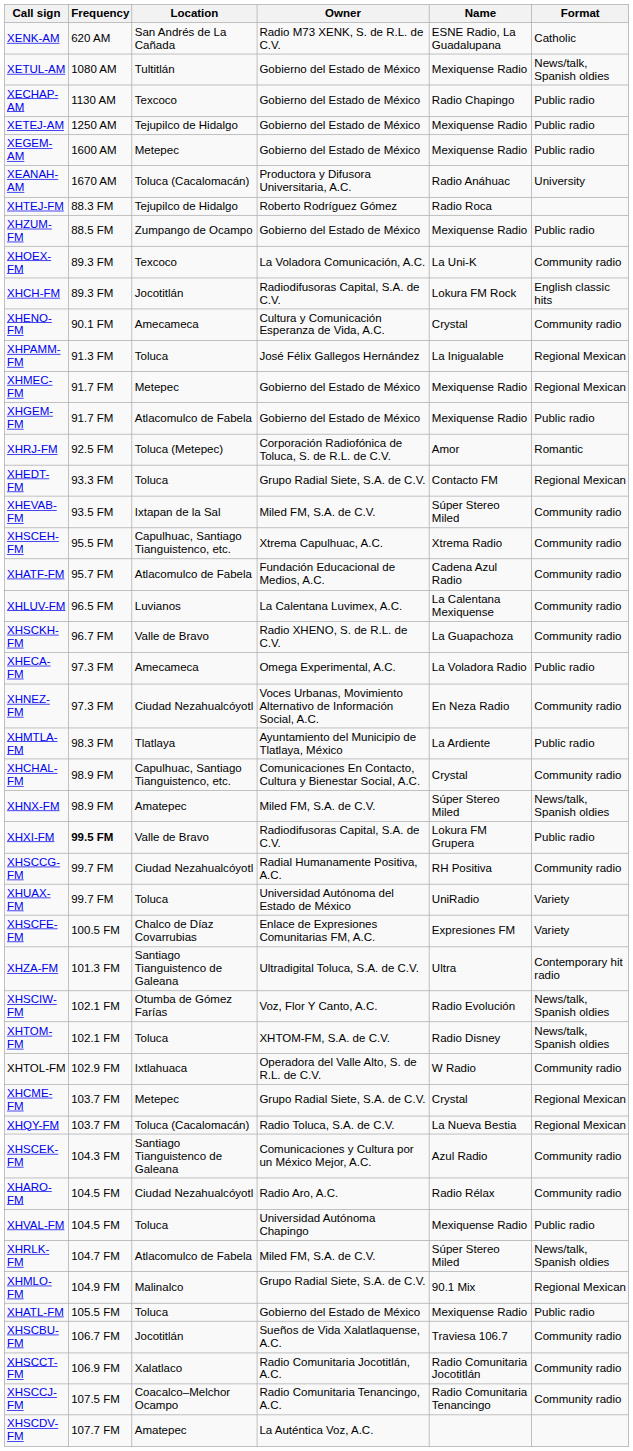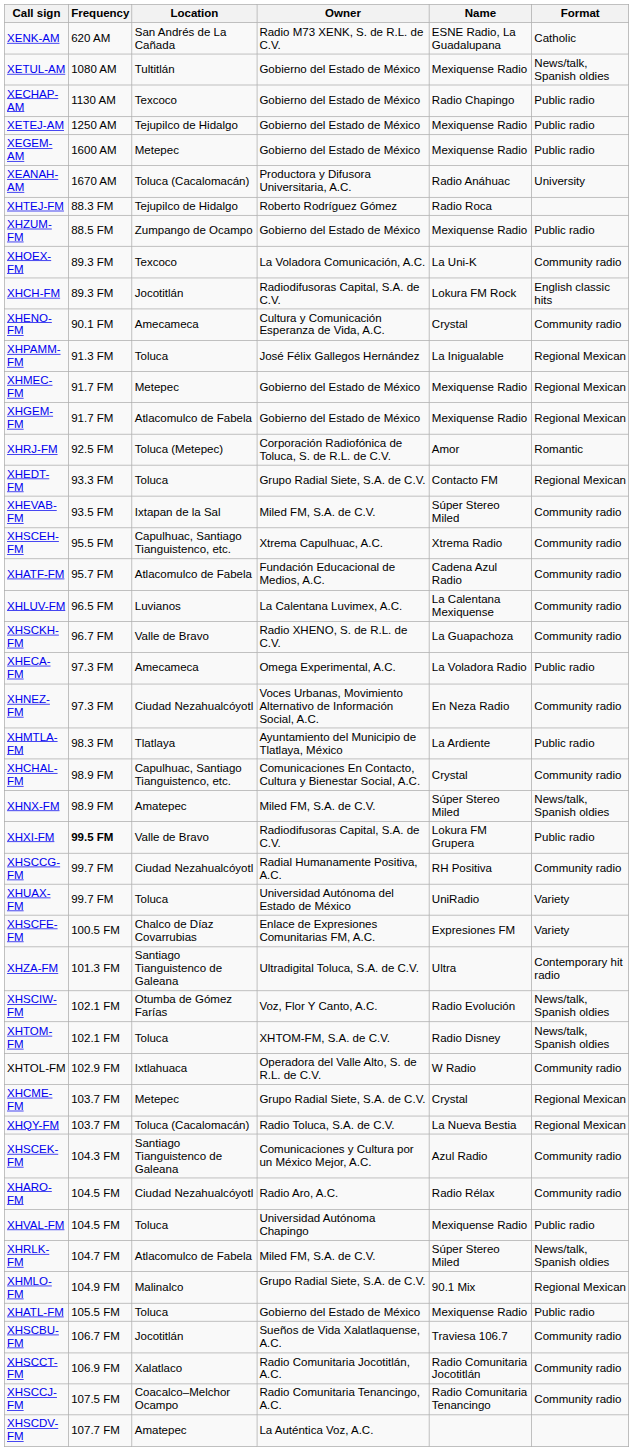 <table class="wikitable sortable">
 <tr>
 <th>Call sign</th>
 <th>Frequency</th>
 <th>Location</th>
 <th>Owner</th>
 <th>Name</th>
 <th>Format</th>
 </tr>
 <tr>
 <td><a href='#'>XENK-AM</a></td>
 <td>620 AM</td>
 <td>San Andrés de La Cañada</td>
 <td>Radio M73 XENK, S. de R.L. de C.V.</td>
 <td>ESNE Radio, La Guadalupana</td>
 <td>Catholic</td>
 </tr>
 <tr>
 <td><a href='#'>XETUL-AM</a></td>
 <td>1080 AM</td>
 <td>Tultitlán</td>
 <td>Gobierno del Estado de México</td>
 <td>Mexiquense Radio</td>
 <td>News/talk, Spanish oldies</td>
 </tr>
 <tr>
 <td><a href='#'>XECHAP-AM</a></td>
 <td>1130 AM</td>
 <td>Texcoco</td>
 <td>Gobierno del Estado de México</td>
 <td>Radio Chapingo</td>
 <td>Public radio</td>
 </tr>
 <tr>
 <td><a href='#'>XETEJ-AM</a></td>
 <td>1250 AM</td>
 <td>Tejupilco de Hidalgo</td>
 <td>Gobierno del Estado de México</td>
 <td>Mexiquense Radio</td>
 <td>Public radio</td>
 </tr>
 <tr>
 <td><a href='#'>XEGEM-AM</a></td>
 <td>1600 AM</td>
 <td>Metepec</td>
 <td>Gobierno del Estado de México</td>
 <td>Mexiquense Radio</td>
 <td>Public radio</td>
 </tr>
 <tr>
 <td><a href='#'>XEANAH-AM</a> </td>
 <td>1670 AM</td>
 <td>Toluca (Cacalomacán)</td>
 <td>Productora y Difusora Universitaria, A.C.</td>
 <td>Radio Anáhuac</td>
 <td>University</td>
 </tr>
 <tr>
 <td><a href='#'>XHTEJ-FM</a></td>
 <td>88.3 FM</td>
 <td>Tejupilco de Hidalgo</td>
 <td>Roberto Rodríguez Gómez</td>
 <td>Radio Roca</td>
 <td></td>
 </tr>
 <tr>
 <td><a href='#'>XHZUM-FM</a></td>
 <td>88.5 FM</td>
 <td>Zumpango de Ocampo</td>
 <td>Gobierno del Estado de México</td>
 <td>Mexiquense Radio</td>
 <td>Public radio</td>
 </tr>
 <tr>
 <td><a href='#'>XHOEX-FM</a></td>
 <td>89.3 FM</td>
 <td>Texcoco</td>
 <td>La Voladora Comunicación, A.C.</td>
 <td>La Uni-K</td>
 <td>Community radio</td>
 </tr>
 <tr>
 <td><a href='#'>XHCH-FM</a></td>
 <td>89.3 FM</td>
 <td>Jocotitlán</td>
 <td>Radiodifusoras Capital, S.A. de C.V.</td>
 <td>Lokura FM Rock</td>
 <td>English classic hits</td>
 </tr>
 <tr>
 <td><a href='#'>XHENO-FM</a></td>
 <td>90.1 FM</td>
 <td>Amecameca</td>
 <td>Cultura y Comunicación Esperanza de Vida, A.C.</td>
 <td>Crystal</td>
 <td>Community radio</td>
 </tr>
 <tr>
 <td><a href='#'>XHPAMM-FM</a></td>
 <td>91.3 FM</td>
 <td>Toluca</td>
 <td>José Félix Gallegos Hernández</td>
 <td>La Inigualable</td>
 <td>Regional Mexican</td>
 </tr>
 <tr>
 <td><a href='#'>XHMEC-FM</a></td>
 <td>91.7 FM</td>
 <td>Metepec</td>
 <td>Gobierno del Estado de México</td>
 <td>Mexiquense Radio</td>
 <td>Regional Mexican</td>
 </tr>
 <tr>
 <td><a href='#'>XHGEM-FM</a></td>
 <td>91.7 FM</td>
 <td>Atlacomulco de Fabela</td>
 <td>Gobierno del Estado de México</td>
 <td>Mexiquense Radio</td>
-<td>Public radio</td>
+<td>Regional Mexican</td>
 </tr>
 <tr>
 <td><a href='#'>XHRJ-FM</a></td>
 <td>92.5 FM</td>
 <td>Toluca (Metepec)</td>
 <td>Corporación Radiofónica de Toluca, S. de R.L. de C.V.</td>
 <td>Amor</td>
 <td>Romantic</td>
 </tr>
 <tr>
 <td><a href='#'>XHEDT-FM</a> </td>
 <td>93.3 FM</td>
 <td>Toluca</td>
 <td>Grupo Radial Siete, S.A. de C.V.</td>
 <td>Contacto FM</td>
 <td>Regional Mexican</td>
 </tr>
 <tr>
 <td><a href='#'>XHEVAB-FM</a></td>
 <td>93.5 FM</td>
 <td>Ixtapan de la Sal</td>
 <td>Miled FM, S.A. de C.V.</td>
 <td>Súper Stereo Miled</td>
 <td>Community radio</td>
 </tr>
 <tr>
 <td><a href='#'>XHSCEH-FM</a></td>
 <td>95.5 FM</td>
 <td>Capulhuac, Santiago Tianguistenco, etc.</td>
 <td>Xtrema Capulhuac, A.C.</td>
 <td>Xtrema Radio</td>
 <td>Community radio</td>
 </tr>
 <tr>
 <td><a href='#'>XHATF-FM</a></td>
 <td>95.7 FM</td>
 <td>Atlacomulco de Fabela</td>
 <td>Fundación Educacional de Medios, A.C.</td>
 <td>Cadena Azul Radio</td>
 <td>Community radio</td>
 </tr>
 <tr>
 <td><a href='#'>XHLUV-FM</a></td>
 <td>96.5 FM</td>
 <td>Luvianos</td>
 <td>La Calentana Luvimex, A.C.</td>
 <td>La Calentana Mexiquense</td>
 <td>Community radio</td>
 </tr>
 <tr>
 <td><a href='#'>XHSCKH-FM</a></td>
 <td>96.7 FM</td>
 <td>Valle de Bravo</td>
 <td>Radio XHENO, S. de R.L. de C.V.</td>
 <td>La Guapachoza</td>
 <td>Community radio</td>
 </tr>
 <tr>
 <td><a href='#'>XHECA-FM</a></td>
 <td>97.3 FM</td>
 <td>Amecameca</td>
 <td>Omega Experimental, A.C.</td>
 <td>La Voladora Radio</td>
 <td>Public radio</td>
 </tr>
 <tr>
 <td><a href='#'>XHNEZ-FM</a></td>
 <td>97.3 FM</td>
 <td>Ciudad Nezahualcóyotl</td>
 <td>Voces Urbanas, Movimiento Alternativo de Información Social, A.C.</td>
 <td>En Neza Radio</td>
 <td>Community radio</td>
 </tr>
 <tr>
 <td><a href='#'>XHMTLA-FM</a></td>
 <td>98.3 FM</td>
 <td>Tlatlaya</td>
 <td>Ayuntamiento del Municipio de Tlatlaya, México</td>
 <td>La Ardiente</td>
 <td>Public radio</td>
 </tr>
 <tr>
 <td><a href='#'>XHCHAL-FM</a></td>
 <td>98.9 FM</td>
 <td>Capulhuac, Santiago Tianguistenco, etc.</td>
 <td>Comunicaciones En Contacto, Cultura y Bienestar Social, A.C.</td>
 <td>Crystal</td>
 <td>Community radio</td>
 </tr>
 <tr>
 <td><a href='#'>XHNX-FM</a></td>
 <td>98.9 FM</td>
 <td>Amatepec</td>
 <td>Miled FM, S.A. de C.V.</td>
 <td>Súper Stereo Miled</td>
 <td>News/talk, Spanish oldies</td>
 </tr>
 <tr>
 <td><a href='#'>XHXI-FM</a></td>
 <td><strong>99.5 FM</strong></td>
 <td>Valle de Bravo</td>
 <td>Radiodifusoras Capital, S.A. de C.V.</td>
 <td>Lokura FM Grupera</td>
 <td>Public radio</td>
 </tr>
 <tr>
 <td><a href='#'>XHSCCG-FM</a></td>
 <td>99.7 FM</td>
 <td>Ciudad Nezahualcóyotl</td>
 <td>Radial Humanamente Positiva, A.C.</td>
 <td>RH Positiva</td>
 <td>Community radio</td>
 </tr>
 <tr>
 <td><a href='#'>XHUAX-FM</a></td>
 <td>99.7 FM</td>
 <td>Toluca</td>
 <td>Universidad Autónoma del Estado de México</td>
 <td>UniRadio</td>
 <td>Variety</td>
 </tr>
 <tr>
 <td><a href='#'>XHSCFE-FM</a></td>
 <td>100.5 FM</td>
 <td>Chalco de Díaz Covarrubias</td>
 <td>Enlace de Expresiones Comunitarias FM, A.C.</td>
 <td>Expresiones FM</td>
 <td>Variety</td>
 </tr>
 <tr>
 <td><a href='#'>XHZA-FM</a></td>
 <td>101.3 FM</td>
 <td>Santiago Tianguistenco de Galeana</td>
 <td>Ultradigital Toluca, S.A. de C.V.</td>
 <td>Ultra</td>
 <td>Contemporary hit radio</td>
 </tr>
 <tr>
 <td><a href='#'>XHSCIW-FM</a></td>
 <td>102.1 FM</td>
 <td>Otumba de Gómez Farías</td>
 <td>Voz, Flor Y Canto, A.C.</td>
 <td>Radio Evolución</td>
 <td>News/talk, Spanish oldies</td>
 </tr>
 <tr>
 <td><a href='#'>XHTOM-FM</a></td>
 <td>102.1 FM</td>
 <td>Toluca</td>
 <td>XHTOM-FM, S.A. de C.V.</td>
 <td>Radio Disney</td>
 <td>News/talk, Spanish oldies</td>
 </tr>
 <tr>
 <td>XHTOL-FM</td>
 <td>102.9 FM</td>
 <td>Ixtlahuaca</td>
 <td>Operadora del Valle Alto, S. de R.L. de C.V.</td>
 <td>W Radio</td>
 <td>Community radio</td>
 </tr>
 <tr>
 <td><a href='#'>XHCME-FM</a> </td>
 <td>103.7 FM</td>
 <td>Metepec</td>
 <td>Grupo Radial Siete, S.A. de C.V.</td>
 <td>Crystal</td>
 <td>Regional Mexican</td>
 </tr>
 <tr>
 <td><a href='#'>XHQY-FM</a></td>
 <td>103.7 FM</td>
 <td>Toluca (Cacalomacán)</td>
 <td>Radio Toluca, S.A. de C.V.</td>
 <td>La Nueva Bestia</td>
 <td>Regional Mexican</td>
 </tr>
 <tr>
 <td><a href='#'>XHSCEK-FM</a></td>
 <td>104.3 FM</td>
 <td>Santiago Tianguistenco de Galeana</td>
 <td>Comunicaciones y Cultura por un México Mejor, A.C.</td>
 <td>Azul Radio</td>
 <td>Community radio</td>
 </tr>
 <tr>
 <td><a href='#'>XHARO-FM</a></td>
 <td>104.5 FM</td>
 <td>Ciudad Nezahualcóyotl</td>
 <td>Radio Aro, A.C.</td>
 <td>Radio Rélax</td>
 <td>Community radio</td>
 </tr>
 <tr>
 <td><a href='#'>XHVAL-FM</a></td>
 <td>104.5 FM</td>
 <td>Toluca</td>
 <td>Universidad Autónoma Chapingo</td>
 <td>Mexiquense Radio</td>
 <td>Public radio</td>
 </tr>
 <tr>
 <td><a href='#'>XHRLK-FM</a></td>
 <td>104.7 FM</td>
 <td>Atlacomulco de Fabela</td>
 <td>Miled FM, S.A. de C.V.</td>
 <td>Súper Stereo Miled</td>
 <td>News/talk, Spanish oldies</td>
 </tr>
 <tr>
 <td><a href='#'>XHMLO-FM</a></td>
 <td>104.9 FM</td>
 <td>Malinalco</td>
 <td>Grupo Radial Siete, S.A. de C.V.  </td>
 <td>90.1 Mix</td>
 <td>Regional Mexican</td>
 </tr>
 <tr>
 <td><a href='#'>XHATL-FM</a></td>
 <td>105.5 FM</td>
 <td>Toluca</td>
 <td>Gobierno del Estado de México</td>
 <td>Mexiquense Radio</td>
 <td>Public radio</td>
 </tr>
 <tr>
 <td><a href='#'>XHSCBU-FM</a></td>
 <td>106.7 FM</td>
 <td>Jocotitlán</td>
 <td>Sueños de Vida Xalatlaquense, A.C.</td>
 <td>Traviesa 106.7</td>
 <td>Community radio</td>
 </tr>
 <tr>
 <td><a href='#'>XHSCCT-FM</a></td>
 <td>106.9 FM</td>
 <td>Xalatlaco</td>
 <td>Radio Comunitaria Jocotitlán, A.C.</td>
 <td>Radio Comunitaria Jocotitlán</td>
 <td>Community radio</td>
 </tr>
 <tr>
 <td><a href='#'>XHSCCJ-FM</a></td>
 <td>107.5 FM</td>
 <td>Coacalco–Melchor Ocampo</td>
 <td>Radio Comunitaria Tenancingo, A.C.</td>
 <td>Radio Comunitaria Tenancingo</td>
 <td>Community radio</td>
 </tr>
 <tr>
 <td><a href='#'>XHSCDV-FM</a></td>
 <td>107.7 FM</td>
 <td>Amatepec</td>
 <td>La Auténtica Voz, A.C.</td>
 <td></td>
 <td></td>
 </tr>
 </table>
